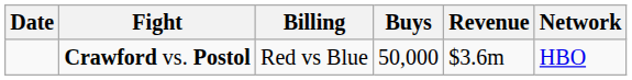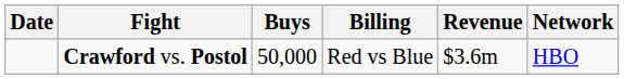 <table class="wikitable">
 <tr>
 <th>Date</th>
 <th>Fight</th>
+<th>Buys</th>
 <th>Billing</th>
-<th>Buys</th>
 <th>Revenue</th>
 <th>Network</th>
 </tr>
 <tr>
 <td></td>
 <td><strong>Crawford</strong> vs. <strong>Postol</strong></td>
+<td>50,000</td>
 <td>Red vs Blue</td>
-<td>50,000</td>
 <td>$3.6m</td>
 <td><a href='#'>HBO</a></td>
 </tr>
 </table>
